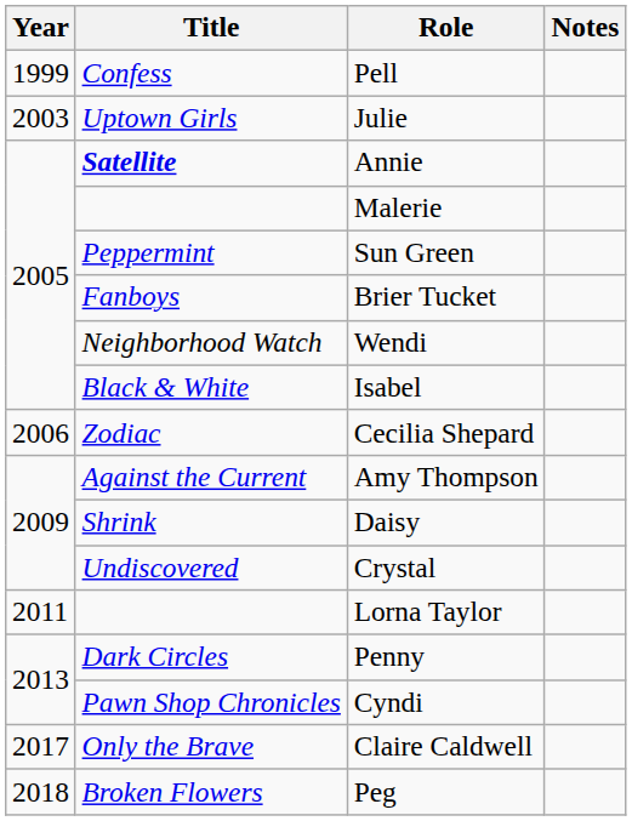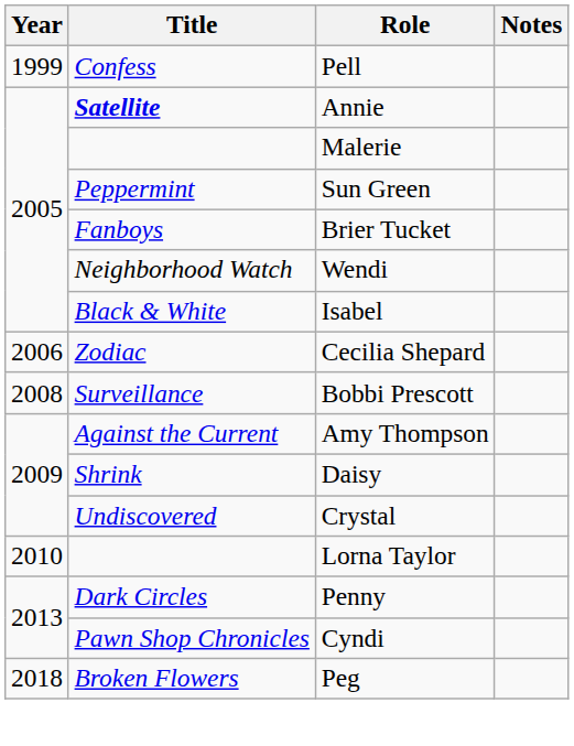 <table class="wikitable sortable">
 <tr>
 <th>Year</th>
 <th>Title</th>
 <th>Role</th>
 <th class="unsortable">Notes</th>
 </tr>
 <tr>
 <td>1999</td>
 <td><em><a href='#'>Confess</a></em></td>
 <td>Pell</td>
-<td></td>
-</tr>
-<tr>
-<td>2003</td>
-<td><em><a href='#'>Uptown Girls</a></em></td>
-<td>Julie</td>
 <td></td>
 </tr>
 <tr>
 <td rowspan="6">2005</td>
 <td><strong><em><a href='#'>Satellite</a></em></strong></td>
 <td>Annie</td>
 <td></td>
 </tr>
 <tr>
 <td><em></em></td>
 <td>Malerie</td>
 <td></td>
 </tr>
 <tr>
 <td><em><a href='#'>Peppermint</a></em></td>
 <td>Sun Green</td>
 <td></td>
 </tr>
 <tr>
 <td><em><a href='#'>Fanboys</a></em></td>
 <td>Brier Tucket</td>
 <td></td>
 </tr>
 <tr>
 <td><em>Neighborhood Watch</em></td>
 <td>Wendi</td>
 <td></td>
 </tr>
 <tr>
 <td><em><a href='#'>Black & White</a></em></td>
 <td>Isabel</td>
 <td></td>
 </tr>
 <tr>
 <td>2006</td>
 <td><em><a href='#'>Zodiac</a></em></td>
 <td>Cecilia Shepard</td>
 <td></td>
 </tr>
 <tr>
+<td>2008</td>
+<td><em><a href='#'>Surveillance</a></em></td>
+<td>Bobbi Prescott</td>
+<td></td>
+</tr>
+<tr>
 <td rowspan="3">2009</td>
 <td><em><a href='#'>Against the Current</a></em></td>
 <td>Amy Thompson</td>
 <td></td>
 </tr>
 <tr>
 <td><em><a href='#'>Shrink</a></em></td>
 <td>Daisy</td>
 <td></td>
 </tr>
 <tr>
 <td><em><a href='#'>Undiscovered</a></em></td>
 <td>Crystal</td>
 <td></td>
 </tr>
 <tr>
-<td>2011</td>
+<td>2010</td>
 <td><em></em></td>
 <td>Lorna Taylor</td>
 <td></td>
 </tr>
 <tr>
 <td rowspan="2">2013</td>
 <td><em><a href='#'>Dark Circles</a></em></td>
 <td>Penny</td>
 <td></td>
 </tr>
 <tr>
 <td><em><a href='#'>Pawn Shop Chronicles</a></em></td>
 <td>Cyndi</td>
 <td></td>
 </tr>
 <tr>
-<td>2017</td>
-<td><em><a href='#'>Only the Brave</a></em></td>
-<td>Claire Caldwell</td>
-<td></td>
-</tr>
-<tr>
 <td>2018</td>
 <td><em><a href='#'>Broken Flowers</a></em></td>
 <td>Peg</td>
 <td></td>
 </tr>
 </table>
